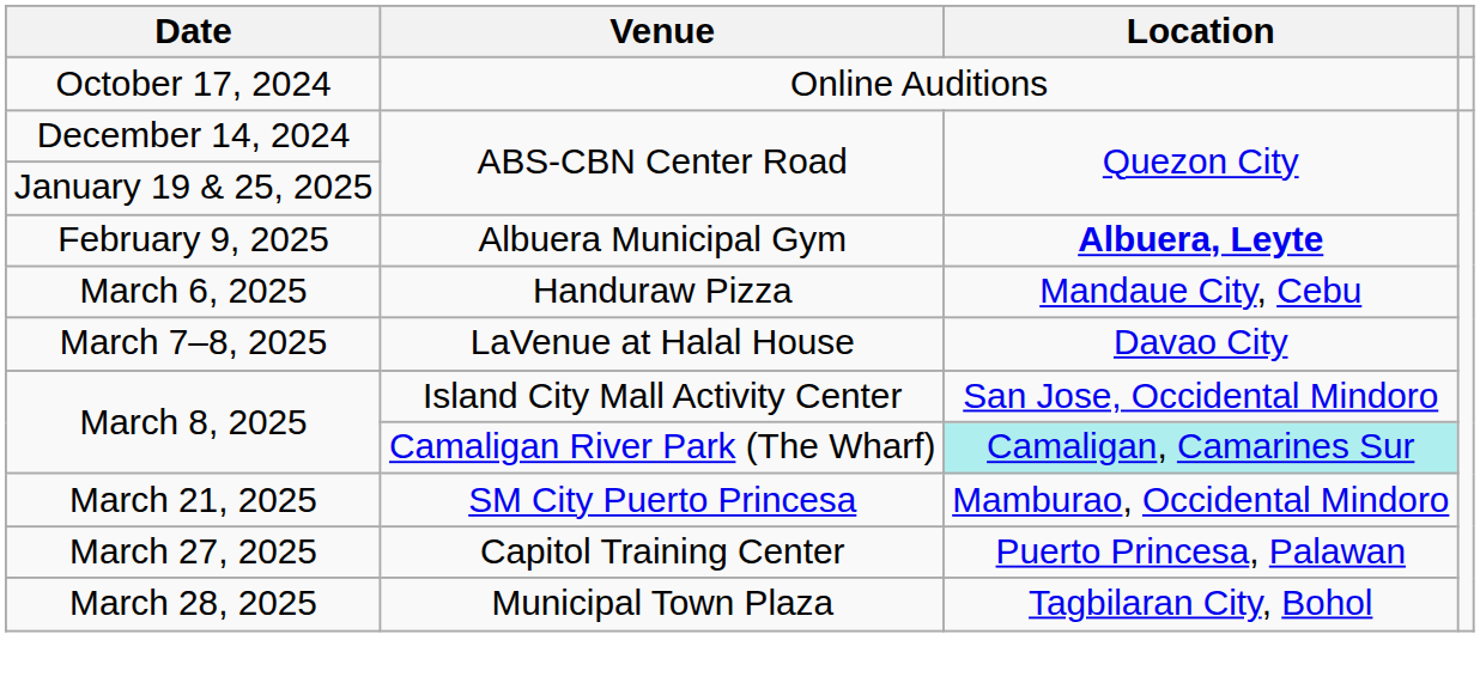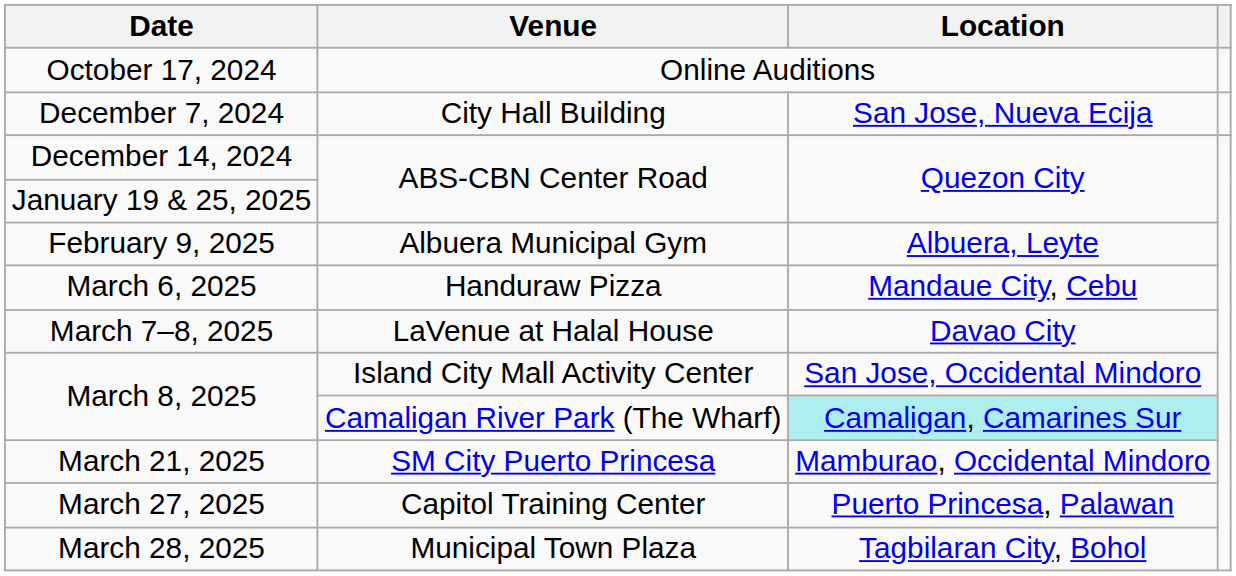 <table class="wikitable" style="text-align:center; font-size:100%; line-height:16px;">
 <tr>
 <th>Date</th>
 <th>Venue</th>
 <th>Location</th>
 <th></th>
 </tr>
 <tr>
 <td>October 17, 2024</td>
 <td colspan="2">Online Auditions</td>
+<td></td>
+</tr>
+<tr>
+<td>December 7, 2024</td>
+<td>City Hall Building</td>
+<td><a href='#'>San Jose, Nueva Ecija</a></td>
 <td></td>
 </tr>
 <tr>
 <td>December 14, 2024</td>
 <td rowspan="2">ABS-CBN Center Road</td>
 <td rowspan="2"><a href='#'>Quezon City</a></td>
 <td rowspan="10"></td>
 </tr>
 <tr>
 <td>January 19 & 25, 2025</td>
 </tr>
 <tr>
 <td>February 9, 2025</td>
 <td>Albuera Municipal Gym</td>
-<td><strong><a href='#'>Albuera, Leyte</a></strong></td>
+<td><a href='#'>Albuera, Leyte</a></td>
 </tr>
 <tr>
 <td>March 6, 2025</td>
 <td>Handuraw Pizza</td>
 <td><a href='#'>Mandaue City</a>, <a href='#'>Cebu</a></td>
 </tr>
 <tr>
 <td>March 7–8, 2025</td>
 <td>LaVenue at Halal House</td>
 <td><a href='#'>Davao City</a></td>
 </tr>
 <tr>
 <td rowspan="2">March 8, 2025</td>
 <td>Island City Mall Activity Center</td>
 <td><a href='#'>San Jose, Occidental Mindoro</a></td>
 </tr>
 <tr>
 <td><a href='#'>Camaligan River Park</a> (The Wharf)</td>
 <td style="background: paleturquoise;"><a href='#'>Camaligan</a>, <a href='#'>Camarines Sur</a></td>
 </tr>
 <tr>
 <td>March 21, 2025</td>
 <td><a href='#'>SM City Puerto Princesa</a></td>
 <td><a href='#'>Mamburao</a>, <a href='#'>Occidental Mindoro</a></td>
 </tr>
 <tr>
 <td>March 27, 2025</td>
 <td>Capitol Training Center</td>
 <td><a href='#'>Puerto Princesa</a>, <a href='#'>Palawan</a></td>
 </tr>
 <tr>
 <td>March 28, 2025</td>
 <td>Municipal Town Plaza</td>
 <td><a href='#'>Tagbilaran City</a>, <a href='#'>Bohol</a></td>
 </tr>
 </table>
